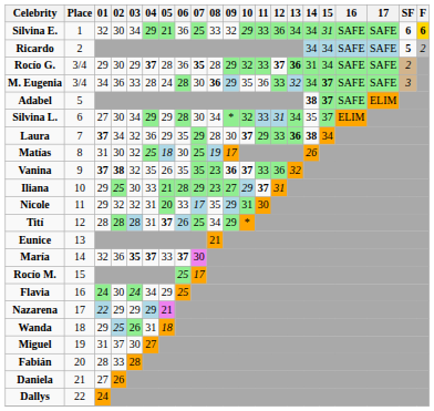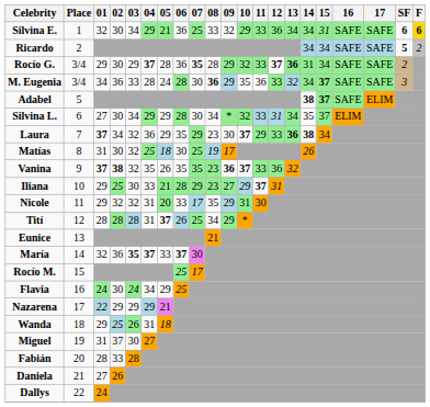 <table class="wikitable sortable" style="text-align:center; margin:auto">
 <tr>
 <th>Celebrity</th>
 <th>Place</th>
 <th>01</th>
 <th>02</th>
 <th>03</th>
 <th>04</th>
 <th>05</th>
 <th>06</th>
 <th>07</th>
 <th>08</th>
 <th>09</th>
 <th>10</th>
 <th>11</th>
 <th>12</th>
 <th>13</th>
 <th>14</th>
 <th>15</th>
 <th>16</th>
 <th>17</th>
 <th>SF</th>
 <th>F</th>
 </tr>
 <tr>
 <td><strong>Silvina E.</strong></td>
 <td>1</td>
 <td>32</td>
 <td>30</td>
 <td>34</td>
 <td style="background:lightgreen;">29</td>
 <td style="background:lightgreen;">21</td>
 <td>36</td>
 <td style="background:lightgreen;">25</td>
 <td>33</td>
 <td>32</td>
 <td style="background:lightgreen;"><span><em>29</em></span></td>
 <td style="background:lightgreen;">33</td>
 <td style="background:lightgreen;">36</td>
 <td style="background:lightgreen;">34</td>
 <td style="background:lightgreen;">34</td>
 <td style="background:lightgreen;"><span><em>31</em></span></td>
 <td style="background:lightgreen;">SAFE</td>
 <td style="background:lightgreen;">SAFE</td>
 <td><span><strong>6</strong></span></td>
 <td style="background:gold;"><span><strong>6</strong></span></td>
 </tr>
 <tr>
 <td><strong>Ricardo</strong></td>
 <td>2</td>
 <td style="background:darkgray;" colspan="13"></td>
 <td style="background:lightblue;">34</td>
 <td style="background:lightblue;">34</td>
 <td style="background:lightblue;">SAFE</td>
 <td style="background:lightblue;">SAFE</td>
 <td><span><strong>5</strong></span></td>
 <td style="background:silver;"><span><em>2</em></span></td>
 </tr>
 <tr>
 <td><strong>Rocío G.</strong></td>
 <td>3/4</td>
 <td>29</td>
 <td>30</td>
 <td>29</td>
 <td><span><strong>37</strong></span></td>
 <td>28</td>
 <td>36</td>
 <td><span><strong>35</strong></span></td>
 <td>28</td>
 <td style="background:lightgreen;">29</td>
 <td style="background:lightgreen;">32</td>
 <td style="background:lightgreen;">33</td>
 <td><span><strong>37</strong></span></td>
 <td style="background:lightgreen;"><span><strong>36</strong></span></td>
 <td style="background:lightgreen;">31</td>
 <td style="background:lightgreen;">34</td>
 <td style="background:lightgreen;">SAFE</td>
 <td style="background:lightgreen;">SAFE</td>
 <td style="background:tan;"><span><em>2</em></span></td>
 <td style="background:darkgray;" colspan="1"></td>
 </tr>
 <tr>
 <td><strong>M. Eugenia</strong></td>
 <td>3/4</td>
 <td>34</td>
 <td>36</td>
 <td>33</td>
 <td>28</td>
 <td>24</td>
 <td style="background:lightgreen;">28</td>
 <td>30</td>
 <td><span><strong>36</strong></span></td>
 <td style="background:lightblue;">29</td>
 <td>35</td>
 <td>36</td>
 <td style="background:lightgreen;">33</td>
 <td style="background:lightblue;"><span><em>32</em></span></td>
 <td style="background:lightgreen;">34</td>
 <td style="background:lightgreen;"><span><strong>37</strong></span></td>
 <td style="background:lightgreen;">SAFE</td>
 <td style="background:lightgreen;">SAFE</td>
 <td style="background:tan;"><span><em>3</em></span></td>
 <td style="background:darkgray;" colspan="1"></td>
 </tr>
 <tr>
 <td><strong>Adabel</strong></td>
 <td>5</td>
 <td style="background:darkgray;" colspan="13"></td>
 <td><span><strong>38</strong></span></td>
 <td style="background:lightgreen;"><span><strong>37</strong></span></td>
 <td style="background:lightgreen;">SAFE</td>
 <td style="background:orange;">ELIM</td>
 <td style="background:darkgray;" colspan="2"></td>
 </tr>
 <tr>
 <td><strong>Silvina L.</strong></td>
 <td>6</td>
 <td>27</td>
 <td>30</td>
 <td>34</td>
 <td style="background:lightgreen;">29</td>
 <td>29</td>
 <td style="background:lightgreen;">28</td>
 <td>30</td>
 <td>34</td>
 <td style="background:lightgreen;">*</td>
 <td style="background:lightgreen;">32</td>
 <td style="background:lightblue;">33</td>
 <td style="background:lightblue;"><span><em>31</em></span></td>
 <td style="background:lightgreen;">34</td>
 <td>35</td>
 <td style="background:lightgreen;">37</td>
 <td style="background:orange;">ELIM</td>
 <td style="background:darkgray;" colspan="3"></td>
 </tr>
 <tr>
 <td><strong>Laura</strong></td>
 <td>7</td>
 <td><span><strong>37</strong></span></td>
 <td>34</td>
 <td>32</td>
 <td>36</td>
 <td>29</td>
 <td>35</td>
 <td style="background:lightgreen;">29</td>
-<td>28</td>
+<td>23</td>
 <td>30</td>
 <td><span><strong>37</strong></span></td>
 <td style="background:lightgreen;">29</td>
 <td style="background:lightgreen;">33</td>
 <td style="background:lightgreen;"><span><strong>36</strong></span></td>
 <td><span><strong>38</strong></span></td>
 <td style="background:orange;">34</td>
 <td style="background:darkgray;" colspan="4"></td>
 </tr>
 <tr>
 <td><strong>Matías</strong></td>
 <td>8</td>
 <td>31</td>
 <td>30</td>
 <td>32</td>
 <td style="background:lightgreen;"><span><em>25</em></span></td>
 <td style="background:lightblue;"><span><em>18</em></span></td>
 <td>30</td>
 <td style="background:lightgreen;">25</td>
 <td style="background:lightblue;"><span><em>19</em></span></td>
 <td style="background:orange;"><span><em>17</em></span></td>
 <td style="background:darkgray;" colspan="4"></td>
 <td style="background:orange;"><span><em>26</em></span></td>
 <td style="background:darkgray;" colspan="5"></td>
 </tr>
 <tr>
 <td><strong>Vanina</strong></td>
 <td>9</td>
 <td><span><strong>37</strong></span></td>
 <td><span><strong>38</strong></span></td>
 <td>32</td>
 <td>35</td>
 <td>26</td>
 <td>35</td>
 <td style="background:lightgreen;">35</td>
 <td style="background:lightgreen;">23</td>
 <td><span><strong>36</strong></span></td>
 <td><span><strong>37</strong></span></td>
 <td style="background:lightgreen;">33</td>
 <td style="background:lightgreen;">36</td>
 <td style="background:orange;"><span><em>32</em></span></td>
 <td style="background:darkgray;" colspan="6"></td>
 </tr>
 <tr>
 <td><strong>Iliana</strong></td>
 <td>10</td>
 <td>29</td>
 <td style="background:lightgreen;"><span><em>25</em></span></td>
 <td>30</td>
 <td>33</td>
 <td style="background:lightgreen;">21</td>
 <td style="background:lightgreen;">28</td>
 <td style="background:lightgreen;">29</td>
 <td style="background:lightgreen;">23</td>
 <td style="background:lightgreen;">27</td>
 <td style="background:lightblue;"><span><em>29</em></span></td>
 <td><span><strong>37</strong></span></td>
 <td style="background:orange;"><span><em>31</em></span></td>
 <td style="background:darkgray;" colspan="7"></td>
 </tr>
 <tr>
 <td><strong>Nicole</strong></td>
 <td>11</td>
 <td>29</td>
 <td>32</td>
 <td>32</td>
 <td>31</td>
 <td style="background:lightgreen;">20</td>
 <td>33</td>
 <td style="background:lightblue;"><span><em>17</em></span></td>
 <td>35</td>
 <td style="background:lightblue;">29</td>
 <td style="background:lightgreen;">31</td>
 <td style="background:orange;">30</td>
 <td style="background:darkgray;" colspan="8"></td>
 </tr>
 <tr>
 <td><strong>Tití</strong></td>
 <td>12</td>
 <td>28</td>
 <td style="background:lightgreen;">28</td>
 <td style="background:lightblue;">28</td>
 <td>31</td>
 <td><span><strong>37</strong></span></td>
 <td style="background:lightblue;">26</td>
 <td style="background:lightgreen;">25</td>
 <td>34</td>
 <td style="background:lightgreen;">29</td>
 <td style="background:orange;">*</td>
 <td style="background:darkgray;" colspan="9"></td>
 </tr>
 <tr>
 <td><strong>Eunice</strong></td>
 <td>13</td>
 <td style="background:darkgray;" colspan="7"></td>
 <td style="background:orange;">21</td>
 <td style="background:darkgray;" colspan="11"></td>
 </tr>
 <tr>
 <td><strong>María</strong></td>
 <td>14</td>
 <td>32</td>
 <td>36</td>
 <td><span><strong>35</strong></span></td>
 <td><span><strong>37</strong></span></td>
 <td>33</td>
 <td><span><strong>37</strong></span></td>
 <td style="background:violet;">30</td>
 <td style="background:darkgray;" colspan="12"></td>
 </tr>
 <tr>
 <td><strong>Rocío M.</strong></td>
 <td>15</td>
 <td style="background:darkgray;" colspan="5"></td>
 <td style="background:lightgreen;"><span><em>25</em></span></td>
 <td style="background:orange;"><span><em>17</em></span></td>
 <td style="background:darkgray;" colspan="13"></td>
 </tr>
 <tr>
 <td><strong>Flavia</strong></td>
 <td>16</td>
 <td style="background:lightgreen;">24</td>
 <td>30</td>
 <td style="background:lightgreen;"><span><em>24</em></span></td>
 <td>34</td>
 <td>29</td>
 <td style="background:orange;"><span><em>25</em></span></td>
 <td style="background:darkgray;" colspan="14"></td>
 </tr>
 <tr>
 <td><strong>Nazarena</strong></td>
 <td>17</td>
 <td style="background:lightblue;"><span><em>22</em></span></td>
 <td>29</td>
 <td>29</td>
 <td style="background:lightblue;">29</td>
 <td style="background:violet;">21</td>
 <td style="background:darkgray;" colspan="15"></td>
 </tr>
 <tr>
 <td><strong>Wanda</strong></td>
 <td>18</td>
 <td>29</td>
 <td style="background:lightblue;"><span><em>25</em></span></td>
 <td style="background:lightgreen;">26</td>
 <td>31</td>
 <td style="background:orange;"><span><em>18</em></span></td>
 <td style="background:darkgray;" colspan="15"></td>
 </tr>
 <tr>
 <td><strong>Miguel</strong></td>
 <td>19</td>
 <td>31</td>
 <td>37</td>
 <td>30</td>
 <td style="background:orange;">27</td>
 <td style="background:darkgray;" colspan="16"></td>
 </tr>
 <tr>
 <td><strong>Fabián</strong></td>
 <td>20</td>
 <td>28</td>
 <td>33</td>
 <td style="background:orange;">28</td>
 <td style="background:darkgray;" colspan="17"></td>
 </tr>
 <tr>
 <td><strong>Daniela</strong></td>
 <td>21</td>
 <td>27</td>
 <td style="background:orange;">26</td>
 <td style="background:darkgray;" colspan="18"></td>
 </tr>
 <tr>
 <td><strong>Dallys</strong></td>
 <td>22</td>
 <td style="background:orange;">24</td>
 <td style="background:darkgray;" colspan="19"></td>
 </tr>
 <tr>
 </tr>
 </table>
